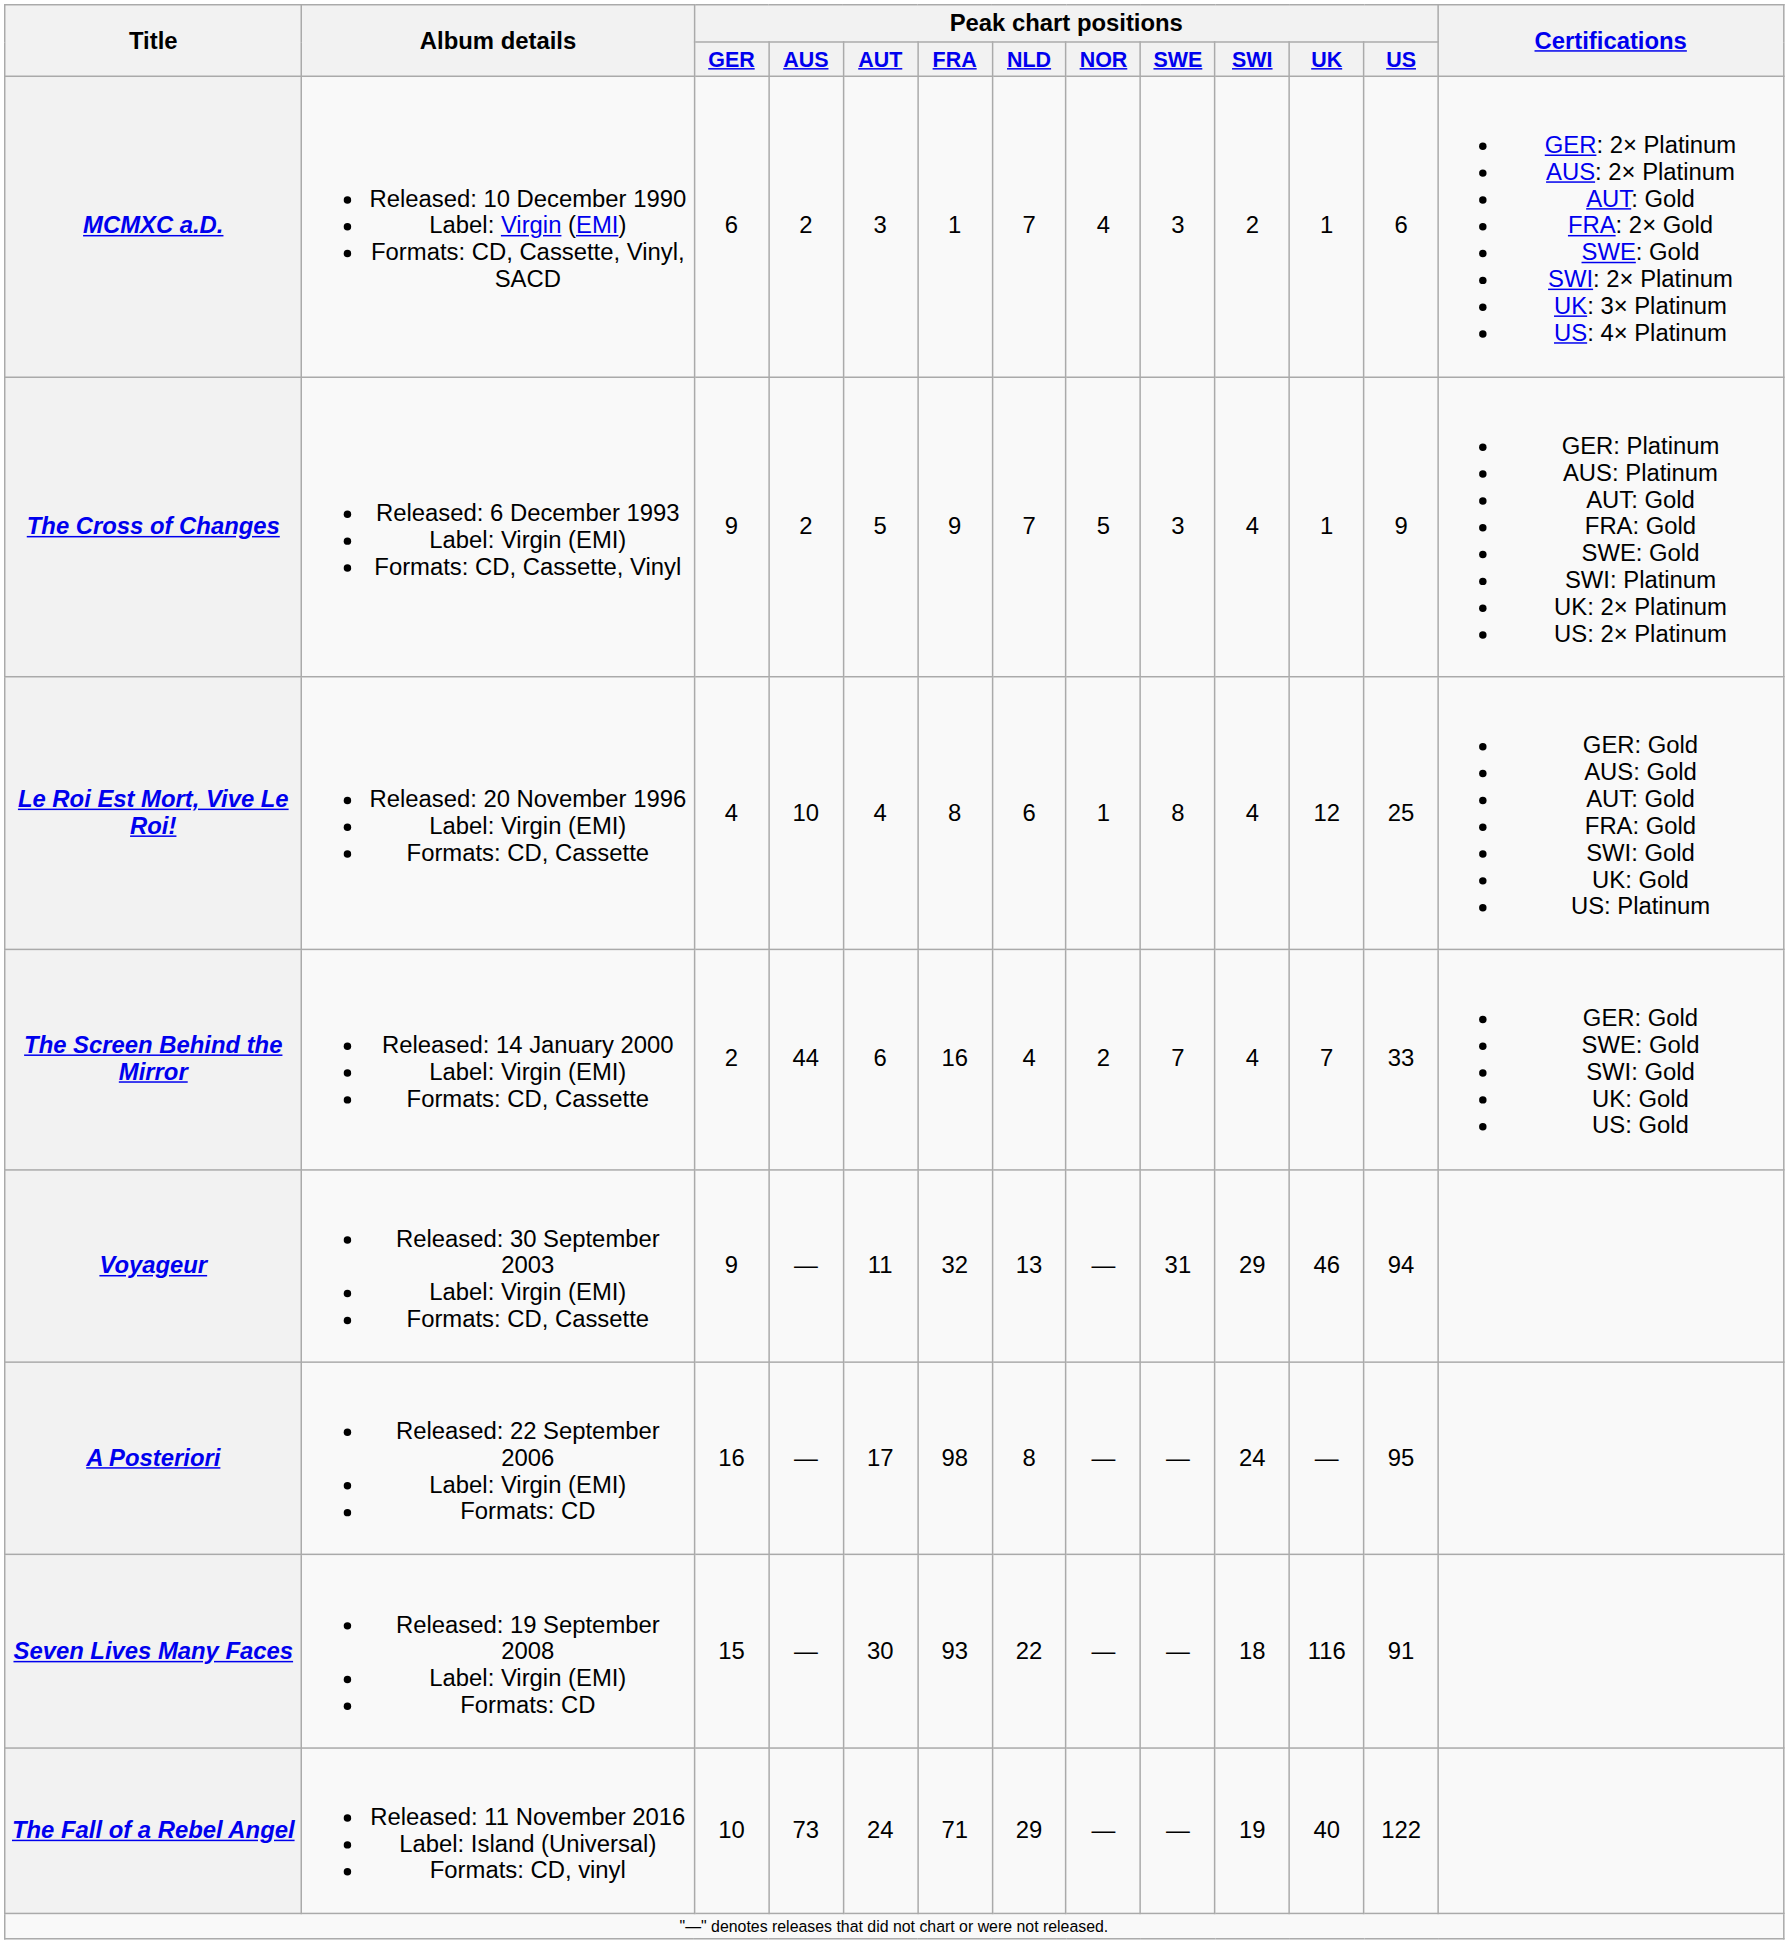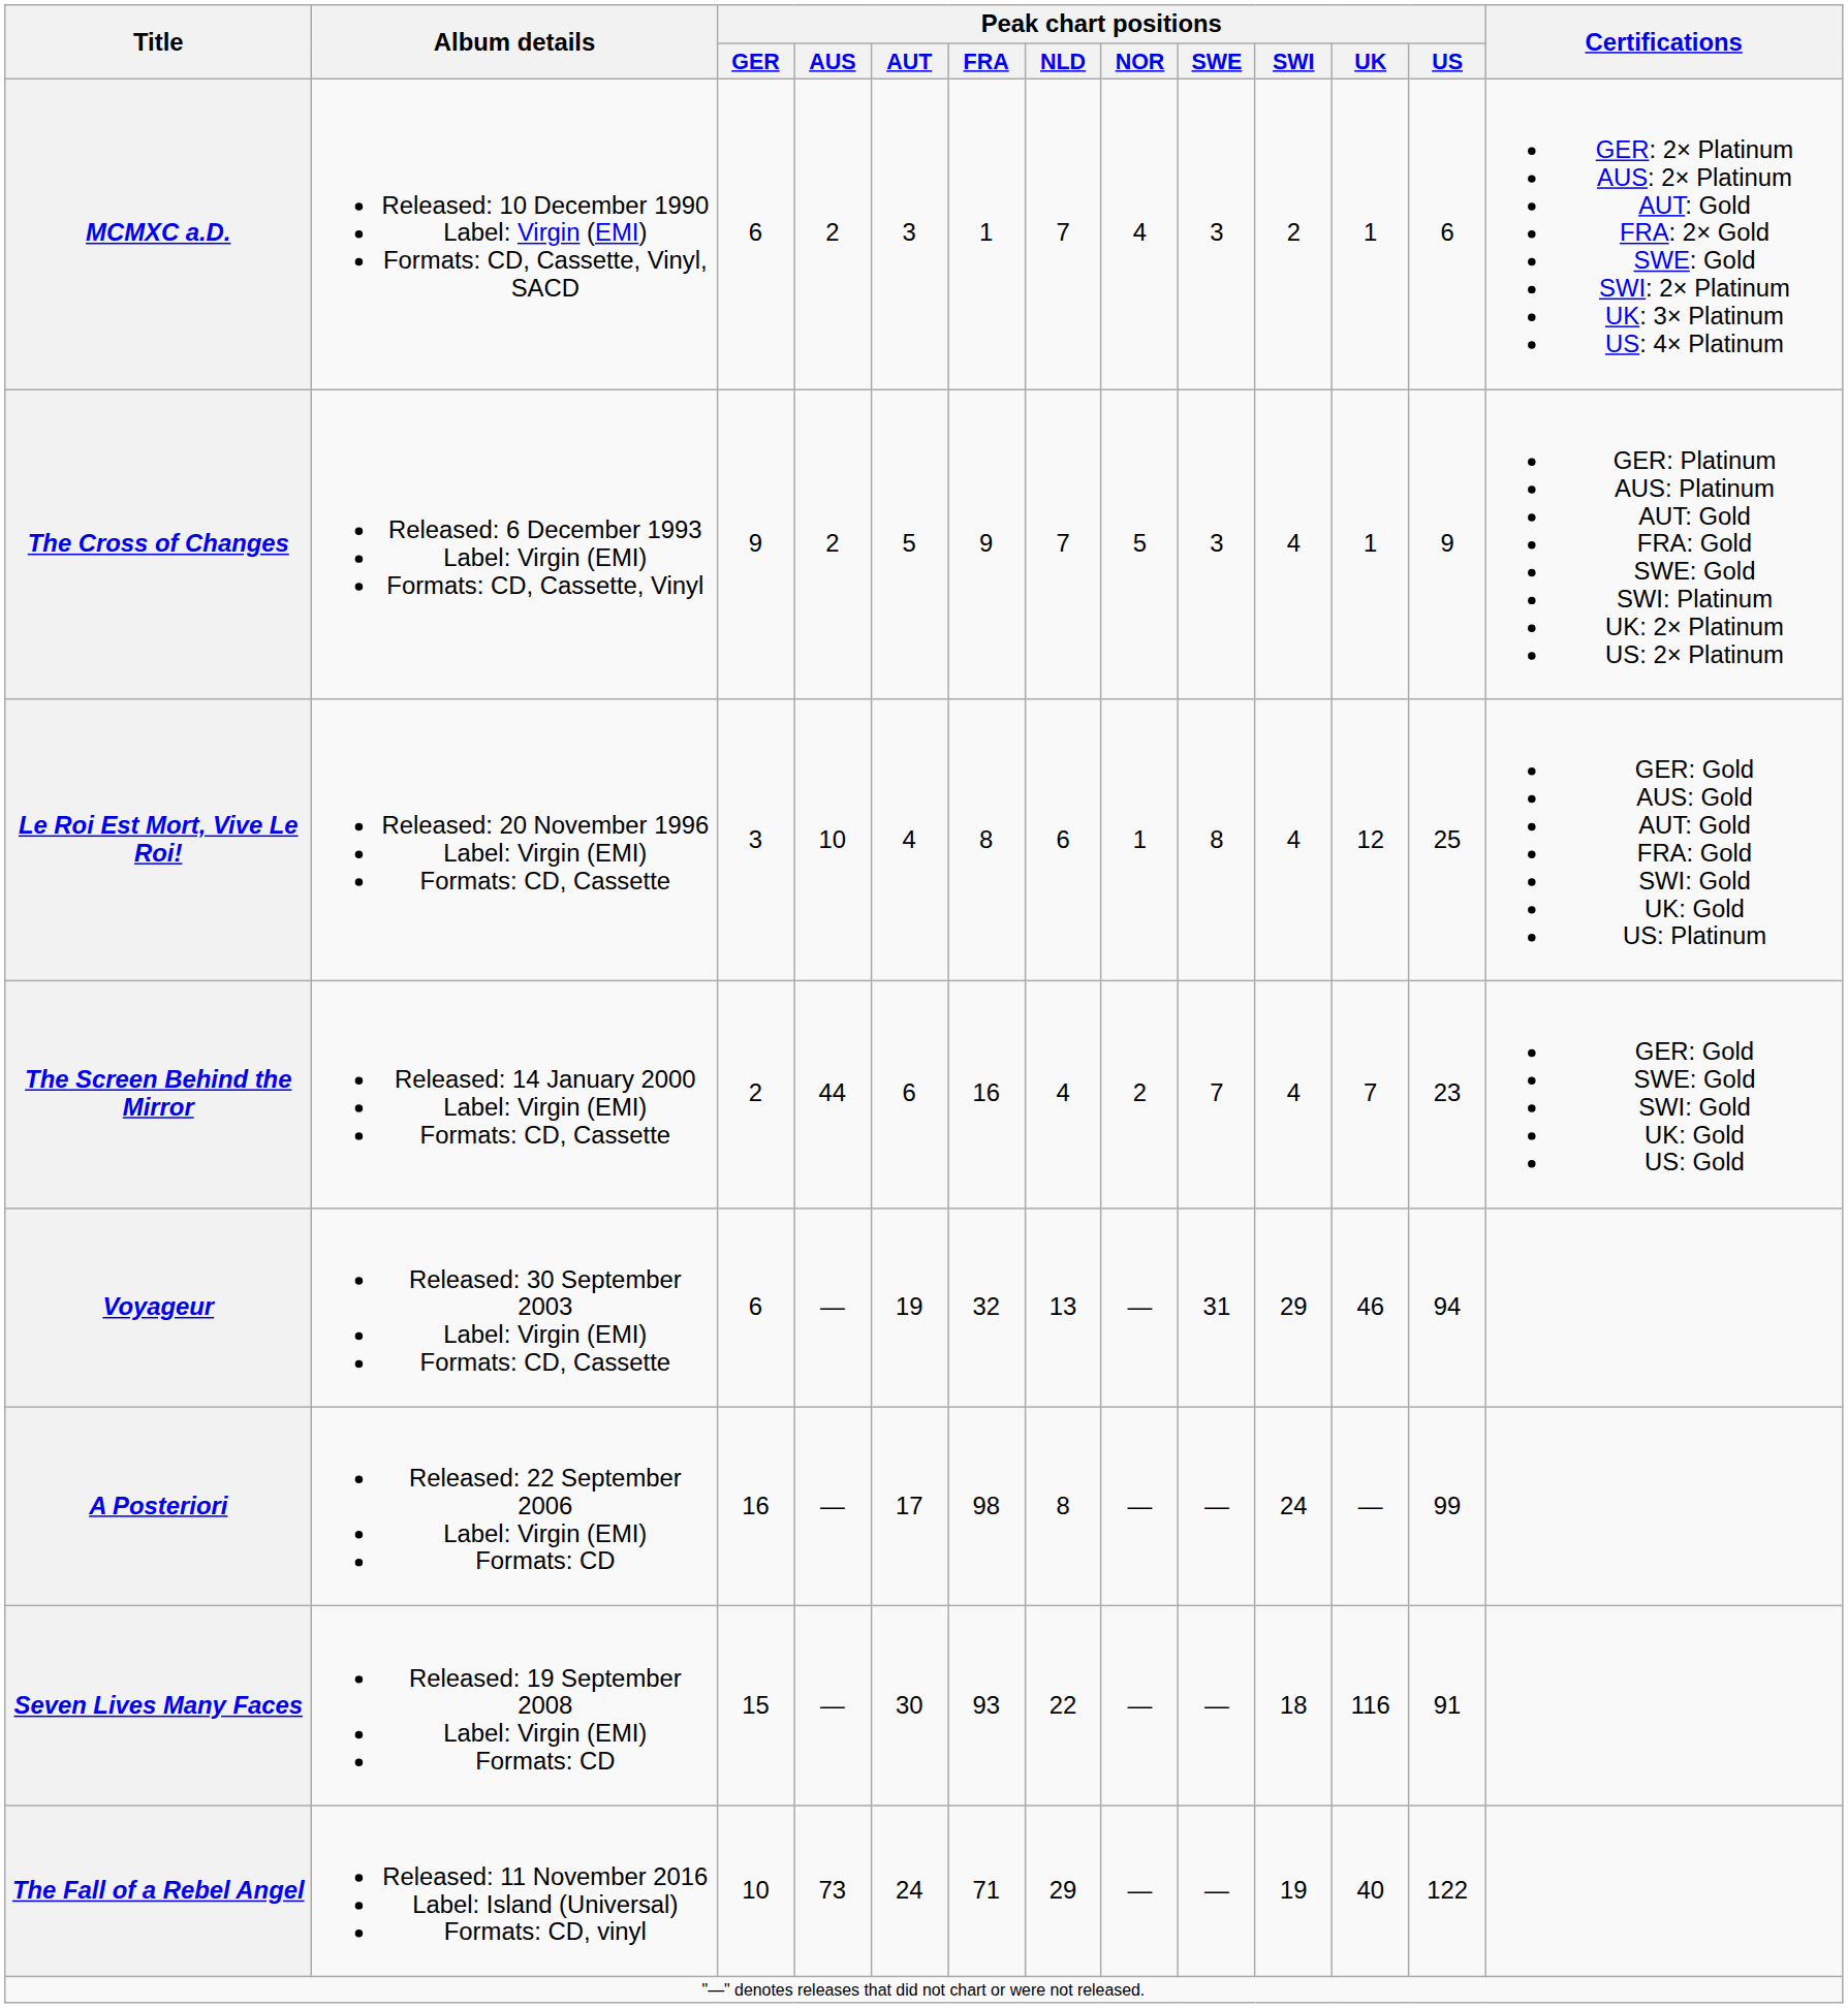 <table class="wikitable plainrowheaders" style="text-align:center;">
 <tr>
 <th scope="col" rowspan="2" style="width:12em;">Title</th>
 <th scope="col" rowspan="2" style="width:16em;">Album details</th>
 <th scope="col" colspan="10">Peak chart positions</th>
 <th scope="col" rowspan="2" style="width:14em;"><a href='#'>Certifications</a></th>
 </tr>
 <tr>
 <th scope="col" style="width:3em;font-size:90%;"><a href='#'>GER</a><br></th>
 <th scope="col" style="width:3em;font-size:90%;"><a href='#'>AUS</a><br></th>
 <th scope="col" style="width:3em;font-size:90%;"><a href='#'>AUT</a><br></th>
 <th scope="col" style="width:3em;font-size:90%;"><a href='#'>FRA</a><br></th>
 <th scope="col" style="width:3em;font-size:90%;"><a href='#'>NLD</a><br></th>
 <th scope="col" style="width:3em;font-size:90%;"><a href='#'>NOR</a><br></th>
 <th scope="col" style="width:3em;font-size:90%;"><a href='#'>SWE</a><br></th>
 <th scope="col" style="width:3em;font-size:90%;"><a href='#'>SWI</a><br></th>
 <th scope="col" style="width:3em;font-size:90%;"><a href='#'>UK</a><br></th>
 <th scope="col" style="width:3em;font-size:90%;"><a href='#'>US</a><br></th>
 </tr>
 <tr>
 <th scope="row"><em><a href='#'>MCMXC a.D.</a></em></th>
 <td><br><ul><li>Released: 10 December 1990</li><li>Label: <a href='#'>Virgin</a> (<a href='#'>EMI</a>)</li><li>Formats: CD, Cassette, Vinyl, SACD</li></ul></td>
 <td>6</td>
 <td>2</td>
 <td>3</td>
 <td>1</td>
 <td>7</td>
 <td>4</td>
 <td>3</td>
 <td>2</td>
 <td>1</td>
 <td>6</td>
 <td><br><ul><li><a href='#'>GER</a>: 2× Platinum</li><li><a href='#'>AUS</a>: 2× Platinum</li><li><a href='#'>AUT</a>: Gold</li><li><a href='#'>FRA</a>: 2× Gold</li><li><a href='#'>SWE</a>: Gold</li><li><a href='#'>SWI</a>: 2× Platinum</li><li><a href='#'>UK</a>: 3× Platinum</li><li><a href='#'>US</a>: 4× Platinum</li></ul></td>
 </tr>
 <tr>
 <th scope="row"><em><a href='#'>The Cross of Changes</a></em></th>
 <td><br><ul><li>Released: 6 December 1993</li><li>Label: Virgin (EMI)</li><li>Formats: CD, Cassette, Vinyl</li></ul></td>
 <td>9</td>
 <td>2</td>
 <td>5</td>
 <td>9</td>
 <td>7</td>
 <td>5</td>
 <td>3</td>
 <td>4</td>
 <td>1</td>
 <td>9</td>
 <td><br><ul><li>GER: Platinum</li><li>AUS: Platinum</li><li>AUT: Gold</li><li>FRA: Gold</li><li>SWE: Gold</li><li>SWI: Platinum</li><li>UK: 2× Platinum</li><li>US: 2× Platinum</li></ul></td>
 </tr>
 <tr>
 <th scope="row"><em><a href='#'>Le Roi Est Mort, Vive Le Roi!</a></em></th>
 <td><br><ul><li>Released: 20 November 1996</li><li>Label: Virgin (EMI)</li><li>Formats: CD, Cassette</li></ul></td>
-<td>4</td>
+<td>3</td>
 <td>10</td>
 <td>4</td>
 <td>8</td>
 <td>6</td>
 <td>1</td>
 <td>8</td>
 <td>4</td>
 <td>12</td>
 <td>25</td>
 <td><br><ul><li>GER: Gold</li><li>AUS: Gold</li><li>AUT: Gold</li><li>FRA: Gold</li><li>SWI: Gold</li><li>UK: Gold</li><li>US: Platinum</li></ul></td>
 </tr>
 <tr>
 <th scope="row"><em><a href='#'>The Screen Behind the Mirror</a></em></th>
 <td><br><ul><li>Released: 14 January 2000</li><li>Label: Virgin (EMI)</li><li>Formats: CD, Cassette</li></ul></td>
 <td>2</td>
 <td>44</td>
 <td>6</td>
 <td>16</td>
 <td>4</td>
 <td>2</td>
 <td>7</td>
 <td>4</td>
 <td>7</td>
-<td>33</td>
+<td>23</td>
 <td><br><ul><li>GER: Gold</li><li>SWE: Gold</li><li>SWI: Gold</li><li>UK: Gold</li><li>US: Gold</li></ul></td>
 </tr>
 <tr>
 <th scope="row"><em><a href='#'>Voyageur</a></em></th>
 <td><br><ul><li>Released: 30 September 2003</li><li>Label: Virgin (EMI)</li><li>Formats: CD, Cassette</li></ul></td>
-<td>9</td>
+<td>6</td>
 <td>—</td>
-<td>11</td>
+<td>19</td>
 <td>32</td>
 <td>13</td>
 <td>—</td>
 <td>31</td>
 <td>29</td>
 <td>46</td>
 <td>94</td>
 <td></td>
 </tr>
 <tr>
 <th scope="row"><em><a href='#'>A Posteriori</a></em></th>
 <td><br><ul><li>Released: 22 September 2006</li><li>Label: Virgin (EMI)</li><li>Formats: CD</li></ul></td>
 <td>16</td>
 <td>—</td>
 <td>17</td>
 <td>98</td>
 <td>8</td>
 <td>—</td>
 <td>—</td>
 <td>24</td>
 <td>—</td>
-<td>95</td>
+<td>99</td>
 <td></td>
 </tr>
 <tr>
 <th scope="row"><em><a href='#'>Seven Lives Many Faces</a></em></th>
 <td><br><ul><li>Released: 19 September 2008</li><li>Label: Virgin (EMI)</li><li>Formats: CD</li></ul></td>
 <td>15</td>
 <td>—</td>
 <td>30</td>
 <td>93</td>
 <td>22</td>
 <td>—</td>
 <td>—</td>
 <td>18</td>
 <td>116</td>
 <td>91</td>
 <td></td>
 </tr>
 <tr>
 <th scope="row"><em><a href='#'>The Fall of a Rebel Angel</a></em></th>
 <td><br><ul><li>Released: 11 November 2016</li><li>Label: Island (Universal)</li><li>Formats: CD, vinyl</li></ul></td>
 <td>10</td>
 <td>73</td>
 <td>24</td>
 <td>71</td>
 <td>29</td>
 <td>—</td>
 <td>—</td>
 <td>19</td>
 <td>40</td>
 <td>122</td>
 <td></td>
 </tr>
 <tr>
 <td align="center" colspan="15" style="font-size:8pt">"—" denotes releases that did not chart or were not released.</td>
 </tr>
 </table>
